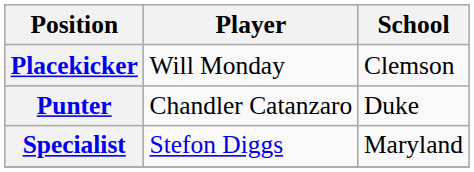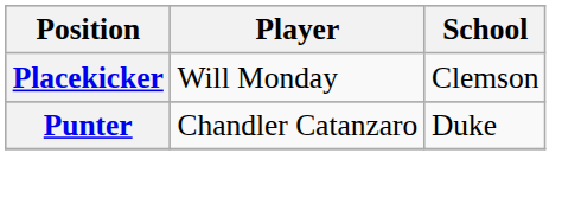 <table class="wikitable">
 <tr>
 <th>Position</th>
 <th>Player</th>
 <th>School</th>
 </tr>
 <tr>
 <th rowspan="1"><a href='#'>Placekicker</a></th>
 <td>Will Monday</td>
 <td>Clemson</td>
 </tr>
 <tr>
 <th rowspan="1"><a href='#'>Punter</a></th>
 <td>Chandler Catanzaro</td>
 <td>Duke</td>
 </tr>
 <tr>
-<th rowspan="1"><a href='#'>Specialist</a></th>
-<td><a href='#'>Stefon Diggs</a></td>
-<td>Maryland</td>
-</tr>
-<tr>
 </tr>
 </table>
